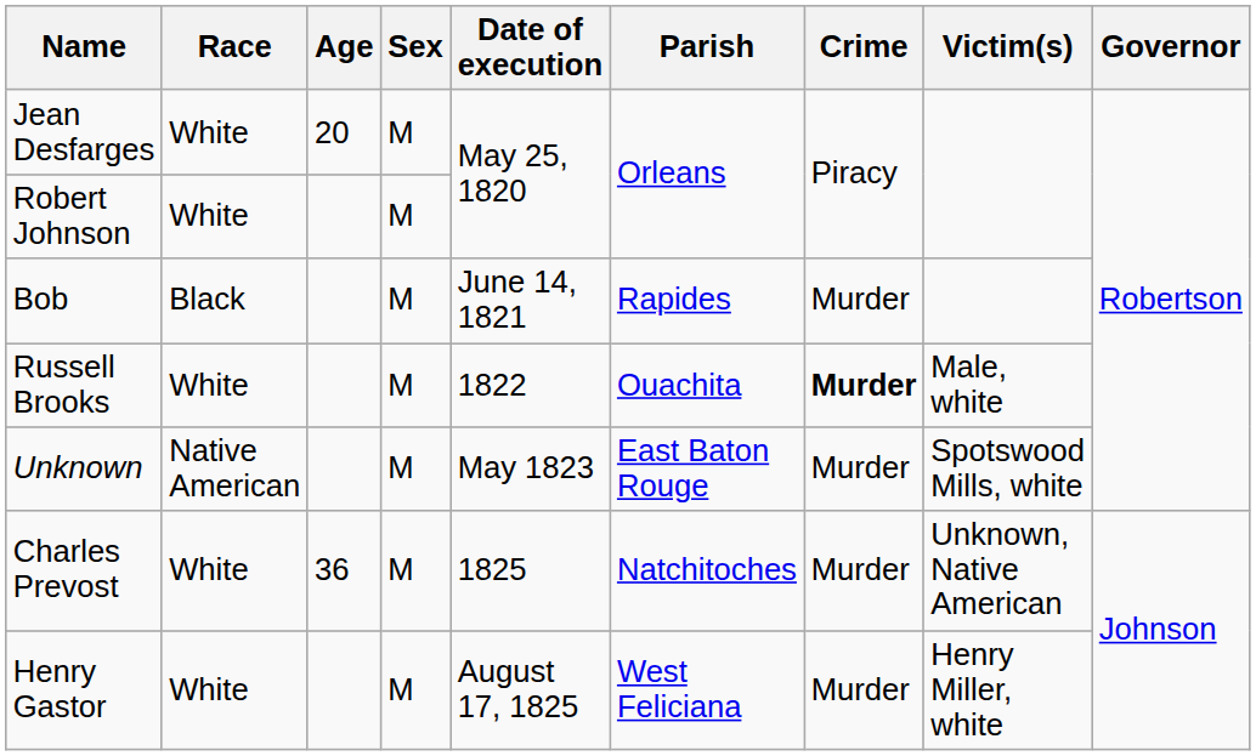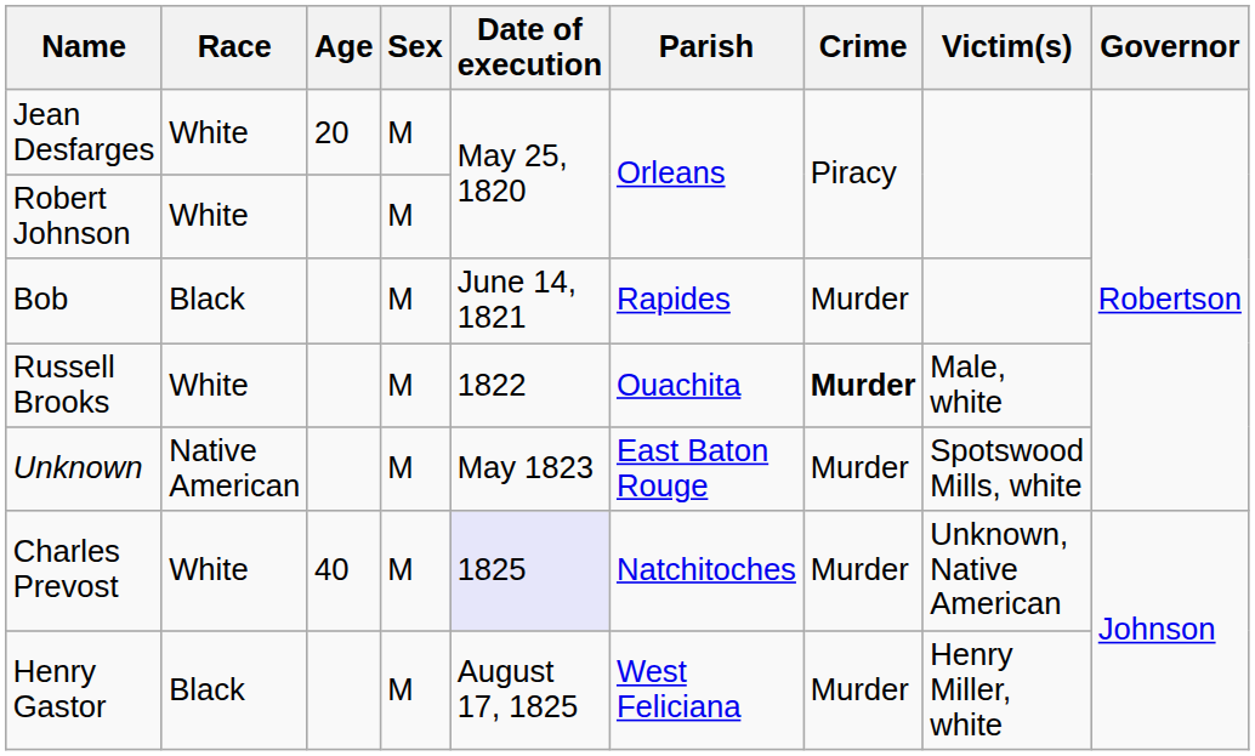 <table class="wikitable sortable">
 <tr>
 <th>Name</th>
 <th>Race</th>
 <th>Age</th>
 <th>Sex</th>
 <th>Date of execution</th>
 <th>Parish</th>
 <th>Crime</th>
 <th>Victim(s)</th>
 <th>Governor</th>
 </tr>
 <tr>
 <td>Jean Desfarges</td>
 <td>White</td>
 <td>20</td>
 <td>M</td>
 <td rowspan="2">May 25, 1820</td>
 <td rowspan="2"><a href='#'>Orleans</a></td>
 <td rowspan="2">Piracy</td>
 <td rowspan="2"></td>
 <td rowspan="5"><a href='#'>Robertson</a></td>
 </tr>
 <tr>
 <td>Robert Johnson</td>
 <td>White</td>
 <td></td>
 <td>M</td>
 </tr>
 <tr>
 <td>Bob</td>
 <td>Black</td>
 <td></td>
 <td>M</td>
 <td>June 14, 1821</td>
 <td><a href='#'>Rapides</a></td>
 <td>Murder</td>
 <td></td>
 </tr>
 <tr>
 <td>Russell Brooks</td>
 <td>White</td>
 <td></td>
 <td>M</td>
 <td>1822</td>
 <td><a href='#'>Ouachita</a></td>
 <td><strong>Murder</strong></td>
 <td>Male, white</td>
 </tr>
 <tr>
 <td><em>Unknown</em></td>
 <td>Native American</td>
 <td></td>
 <td>M</td>
 <td>May 1823</td>
 <td><a href='#'>East Baton Rouge</a></td>
 <td>Murder</td>
 <td>Spotswood Mills, white</td>
 </tr>
 <tr>
 <td>Charles Prevost</td>
 <td>White</td>
-<td>36</td>
+<td>40</td>
 <td>M</td>
-<td>1825</td>
+<td style="background: lavender;">1825</td>
 <td><a href='#'>Natchitoches</a></td>
 <td>Murder</td>
 <td>Unknown, Native American</td>
 <td rowspan="2"><a href='#'>Johnson</a></td>
 </tr>
 <tr>
 <td>Henry Gastor</td>
-<td>White</td>
+<td>Black</td>
 <td></td>
 <td>M</td>
 <td>August 17, 1825</td>
 <td><a href='#'>West Feliciana</a></td>
 <td>Murder</td>
 <td>Henry Miller, white</td>
 </tr>
 </table>
